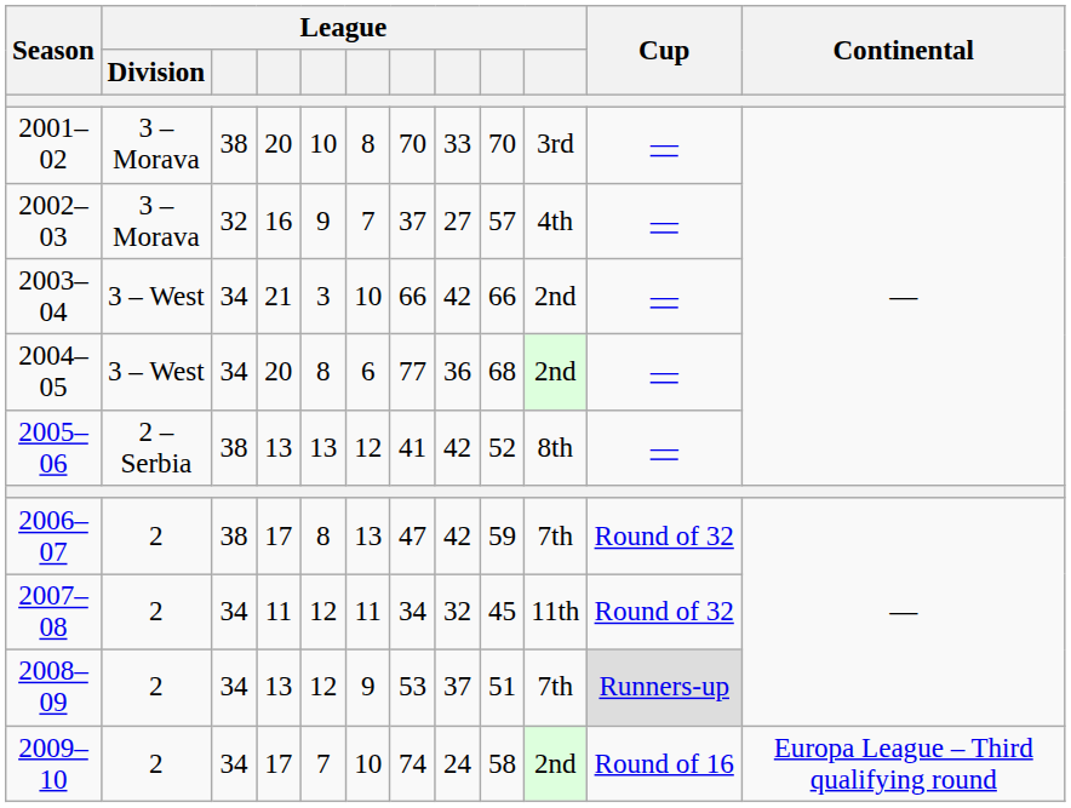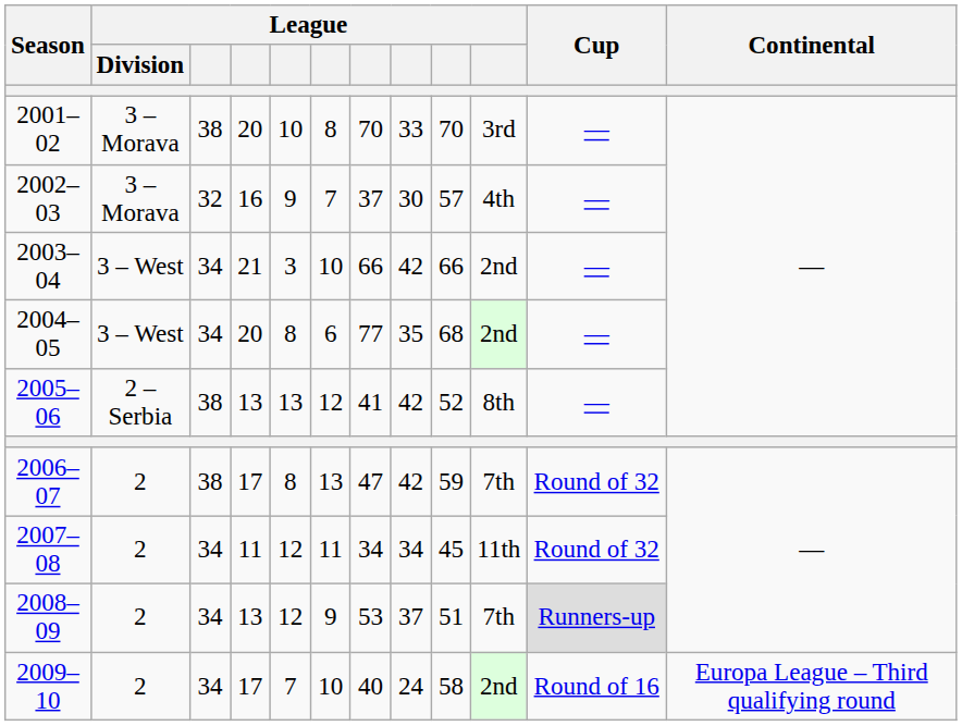 <table class="wikitable sortable" style="text-align:center">
 <tr>
 <th rowspan="2">Season</th>
 <th colspan="9">League</th>
 <th rowspan="2" width="100">Cup</th>
 <th rowspan="2" width="250">Continental</th>
 </tr>
 <tr>
 <th>Division</th>
 <th width="20"></th>
 <th width="20"></th>
 <th width="20"></th>
 <th width="20"></th>
 <th width="20"></th>
 <th width="20"></th>
 <th width="20"></th>
 <th width="20"></th>
 </tr>
 <tr>
 <th colspan="12"></th>
 </tr>
 <tr>
 <td>2001–02</td>
 <td>3 – Morava</td>
 <td>38</td>
 <td>20</td>
 <td>10</td>
 <td>8</td>
 <td>70</td>
 <td>33</td>
 <td>70</td>
 <td>3rd</td>
 <td><a href='#'>—</a></td>
 <td rowspan="5">—</td>
 </tr>
 <tr>
 <td>2002–03</td>
 <td>3 – Morava</td>
 <td>32</td>
 <td>16</td>
 <td>9</td>
 <td>7</td>
 <td>37</td>
-<td>27</td>
+<td>30</td>
 <td>57</td>
 <td>4th</td>
 <td><a href='#'>—</a></td>
 </tr>
 <tr>
 <td>2003–04</td>
 <td>3 – West</td>
 <td>34</td>
 <td>21</td>
 <td>3</td>
 <td>10</td>
 <td>66</td>
 <td>42</td>
 <td>66</td>
 <td>2nd</td>
 <td><a href='#'>—</a></td>
 </tr>
 <tr>
 <td>2004–05</td>
 <td>3 – West</td>
 <td>34</td>
 <td>20</td>
 <td>8</td>
 <td>6</td>
 <td>77</td>
-<td>36</td>
+<td>35</td>
 <td>68</td>
 <td style="background-color:#DFD">2nd</td>
 <td><a href='#'>—</a></td>
 </tr>
 <tr>
 <td><a href='#'>2005–06</a></td>
 <td>2 – Serbia</td>
 <td>38</td>
 <td>13</td>
 <td>13</td>
 <td>12</td>
 <td>41</td>
 <td>42</td>
 <td>52</td>
 <td>8th</td>
 <td><a href='#'>—</a></td>
 </tr>
 <tr>
 <th colspan="12"></th>
 </tr>
 <tr>
 <td><a href='#'>2006–07</a></td>
 <td>2</td>
 <td>38</td>
 <td>17</td>
 <td>8</td>
 <td>13</td>
 <td>47</td>
 <td>42</td>
 <td>59</td>
 <td>7th</td>
 <td><a href='#'>Round of 32</a></td>
 <td rowspan="3">—</td>
 </tr>
 <tr>
 <td><a href='#'>2007–08</a></td>
 <td>2</td>
 <td>34</td>
 <td>11</td>
 <td>12</td>
 <td>11</td>
 <td>34</td>
-<td>32</td>
+<td>34</td>
 <td>45</td>
 <td>11th</td>
 <td><a href='#'>Round of 32</a></td>
 </tr>
 <tr>
 <td><a href='#'>2008–09</a></td>
 <td>2</td>
 <td>34</td>
 <td>13</td>
 <td>12</td>
 <td>9</td>
 <td>53</td>
 <td>37</td>
 <td>51</td>
 <td>7th</td>
 <td style="background-color:#DDD"><a href='#'>Runners-up</a></td>
 </tr>
 <tr>
 <td><a href='#'>2009–10</a></td>
 <td>2</td>
 <td>34</td>
 <td>17</td>
 <td>7</td>
 <td>10</td>
-<td>74</td>
+<td>40</td>
 <td>24</td>
 <td>58</td>
 <td style="background-color:#DFD">2nd</td>
 <td><a href='#'>Round of 16</a></td>
 <td><a href='#'>Europa League – Third qualifying round</a></td>
 </tr>
 </table>
